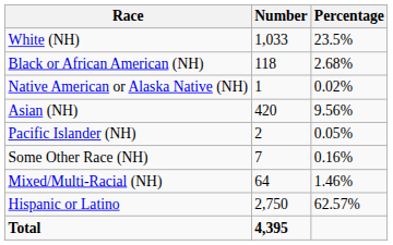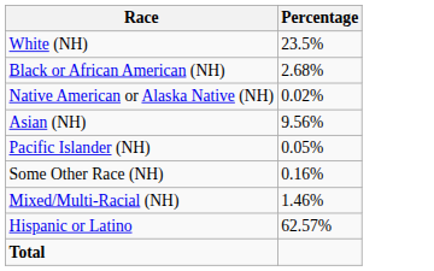 <table class="wikitable">
 <tr>
 <th>Race</th>
-<th>Number</th>
 <th>Percentage</th>
 </tr>
 <tr>
 <td><a href='#'>White</a> (NH)</td>
-<td>1,033</td>
 <td>23.5%</td>
 </tr>
 <tr>
 <td><a href='#'>Black or African American</a> (NH)</td>
-<td>118</td>
 <td>2.68%</td>
 </tr>
 <tr>
 <td><a href='#'>Native American</a> or <a href='#'>Alaska Native</a> (NH)</td>
-<td>1</td>
 <td>0.02%</td>
 </tr>
 <tr>
 <td><a href='#'>Asian</a> (NH)</td>
-<td>420</td>
 <td>9.56%</td>
 </tr>
 <tr>
 <td><a href='#'>Pacific Islander</a> (NH)</td>
-<td>2</td>
 <td>0.05%</td>
 </tr>
 <tr>
 <td>Some Other Race (NH)</td>
-<td>7</td>
 <td>0.16%</td>
 </tr>
 <tr>
 <td><a href='#'>Mixed/Multi-Racial</a> (NH)</td>
-<td>64</td>
 <td>1.46%</td>
 </tr>
 <tr>
 <td><a href='#'>Hispanic or Latino</a></td>
-<td>2,750</td>
 <td>62.57%</td>
 </tr>
 <tr>
 <td><strong>Total</strong></td>
-<td><strong>4,395</strong></td>
 <td></td>
 </tr>
 </table>
